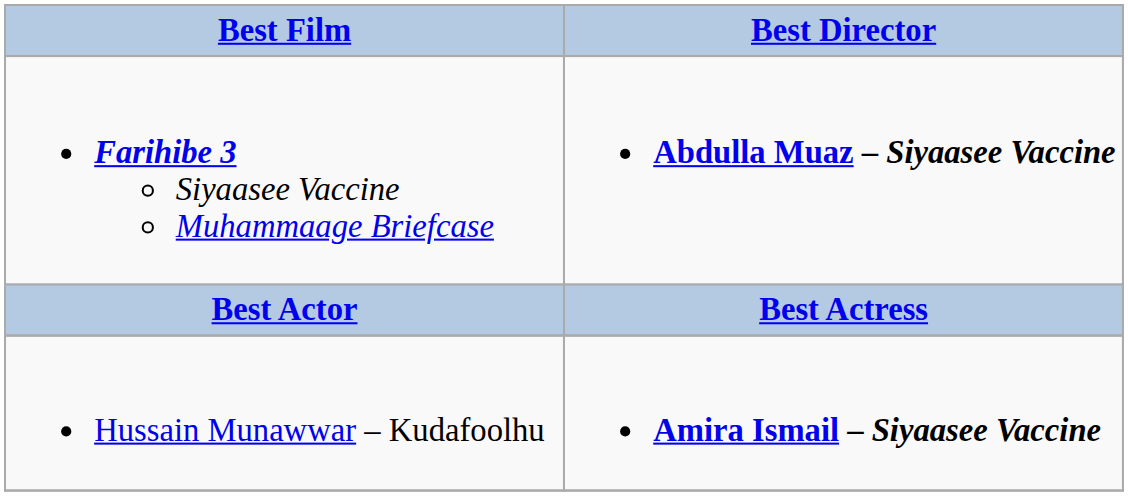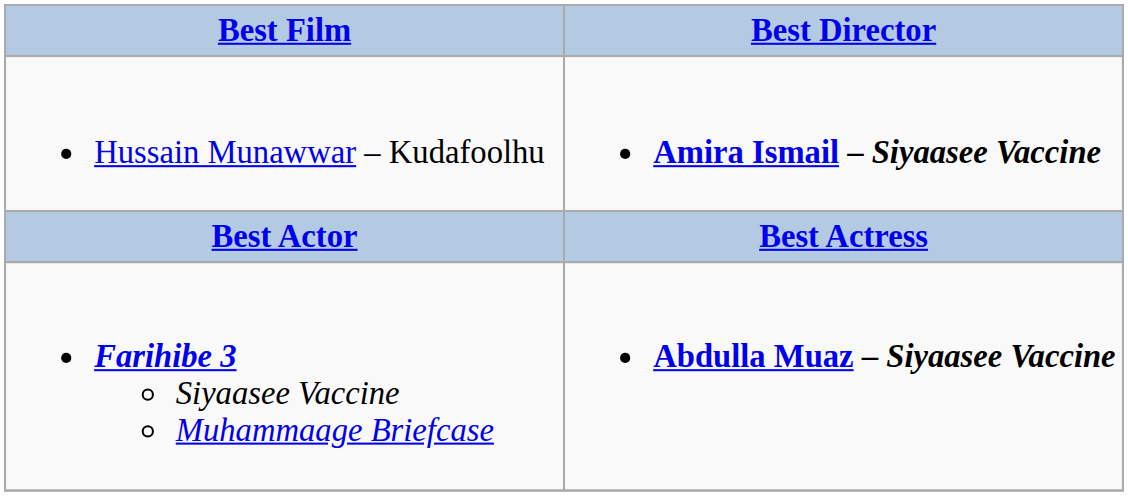 <table class="wikitable">
 <tr>
 <th style="background:#b4cae3; width:50%;"><a href='#'>Best Film</a></th>
 <th style="background:#b4cae3; width:50%;"><a href='#'>Best Director</a></th>
 </tr>
 <tr>
 </tr>
 <tr>
-<td valign="top"><br><ul><li><strong><em><a href='#'>Farihibe 3</a></em></strong><ul><li><em>Siyaasee Vaccine</em></li><li><em><a href='#'>Muhammaage Briefcase</a></em></li></ul></li></ul></td>
-<td valign="top"><br><ul><li><strong><a href='#'>Abdulla Muaz</a> – <em>Siyaasee Vaccine<strong><em></li></ul></td>
+<td valign="top"><br><ul><li></strong><a href='#'>Hussain Munawwar</a> – </em>Kudafoolhu</em></strong></li></ul></td>
+<td valign="top"><br><ul><li><strong><a href='#'>Amira Ismail</a> – <em>Siyaasee Vaccine<strong><em></li></ul></td>
 </tr>
 <tr>
 <th style="background:#b4cae3; width:50%;"><a href='#'>Best Actor</a></th>
 <th style="background:#b4cae3; width:50%;"><a href='#'>Best Actress</a></th>
 </tr>
 <tr>
 </tr>
 <tr>
-<td valign="top"><br><ul><li></strong><a href='#'>Hussain Munawwar</a> – </em>Kudafoolhu</em></strong></li></ul></td>
-<td valign="top"><br><ul><li><strong><a href='#'>Amira Ismail</a> – <em>Siyaasee Vaccine<strong><em></li></ul></td>
+<td valign="top"><br><ul><li><strong><em><a href='#'>Farihibe 3</a></em></strong><ul><li><em>Siyaasee Vaccine</em></li><li><em><a href='#'>Muhammaage Briefcase</a></em></li></ul></li></ul></td>
+<td valign="top"><br><ul><li><strong><a href='#'>Abdulla Muaz</a> – <em>Siyaasee Vaccine<strong><em></li></ul></td>
 </tr>
 <tr>
 </tr>
 </table>
